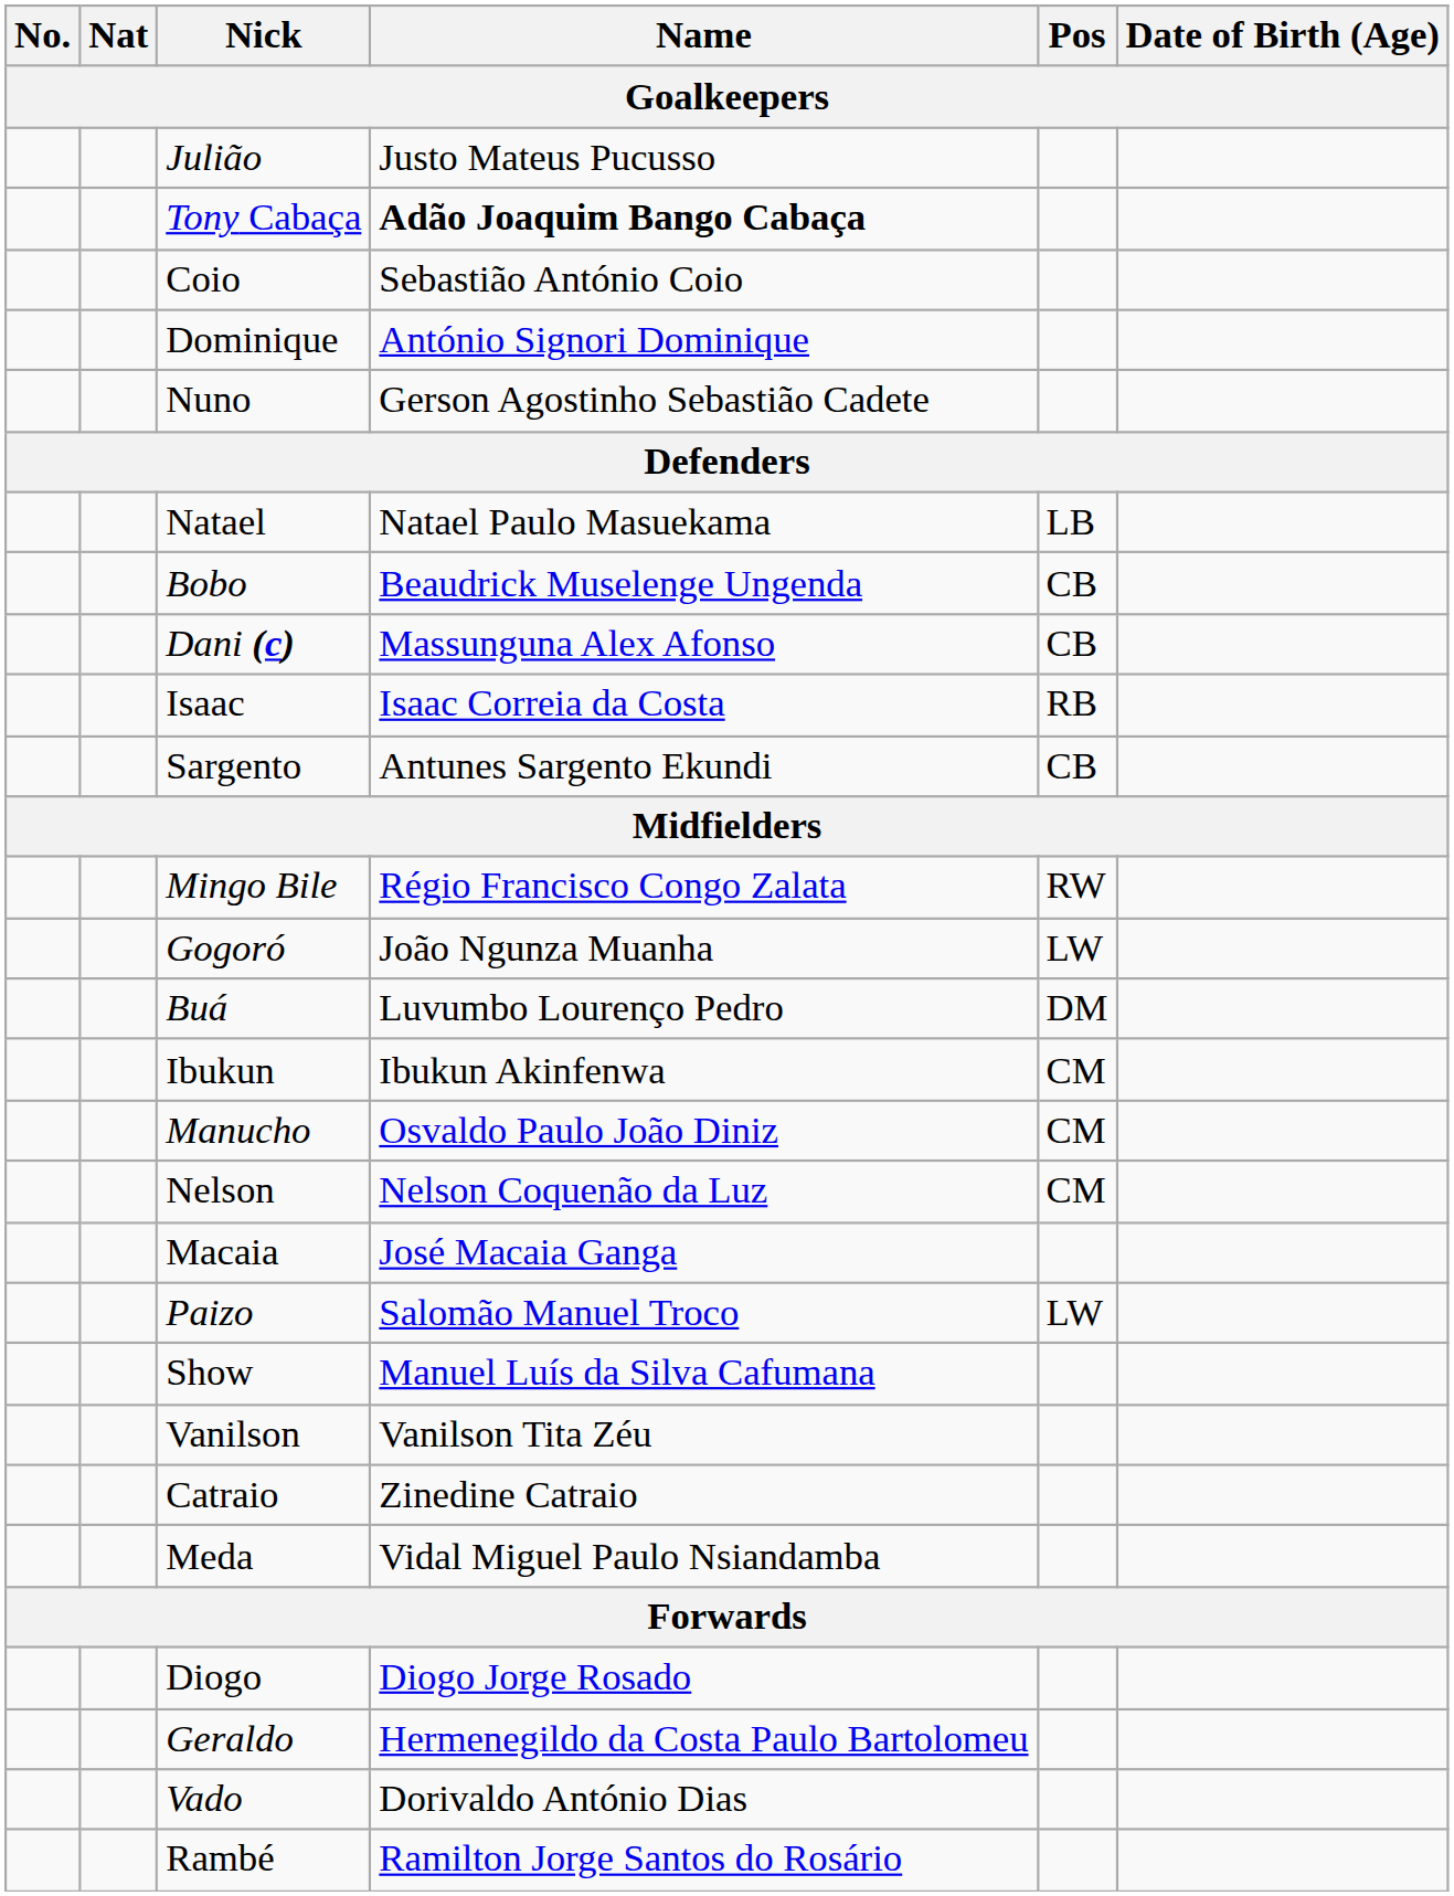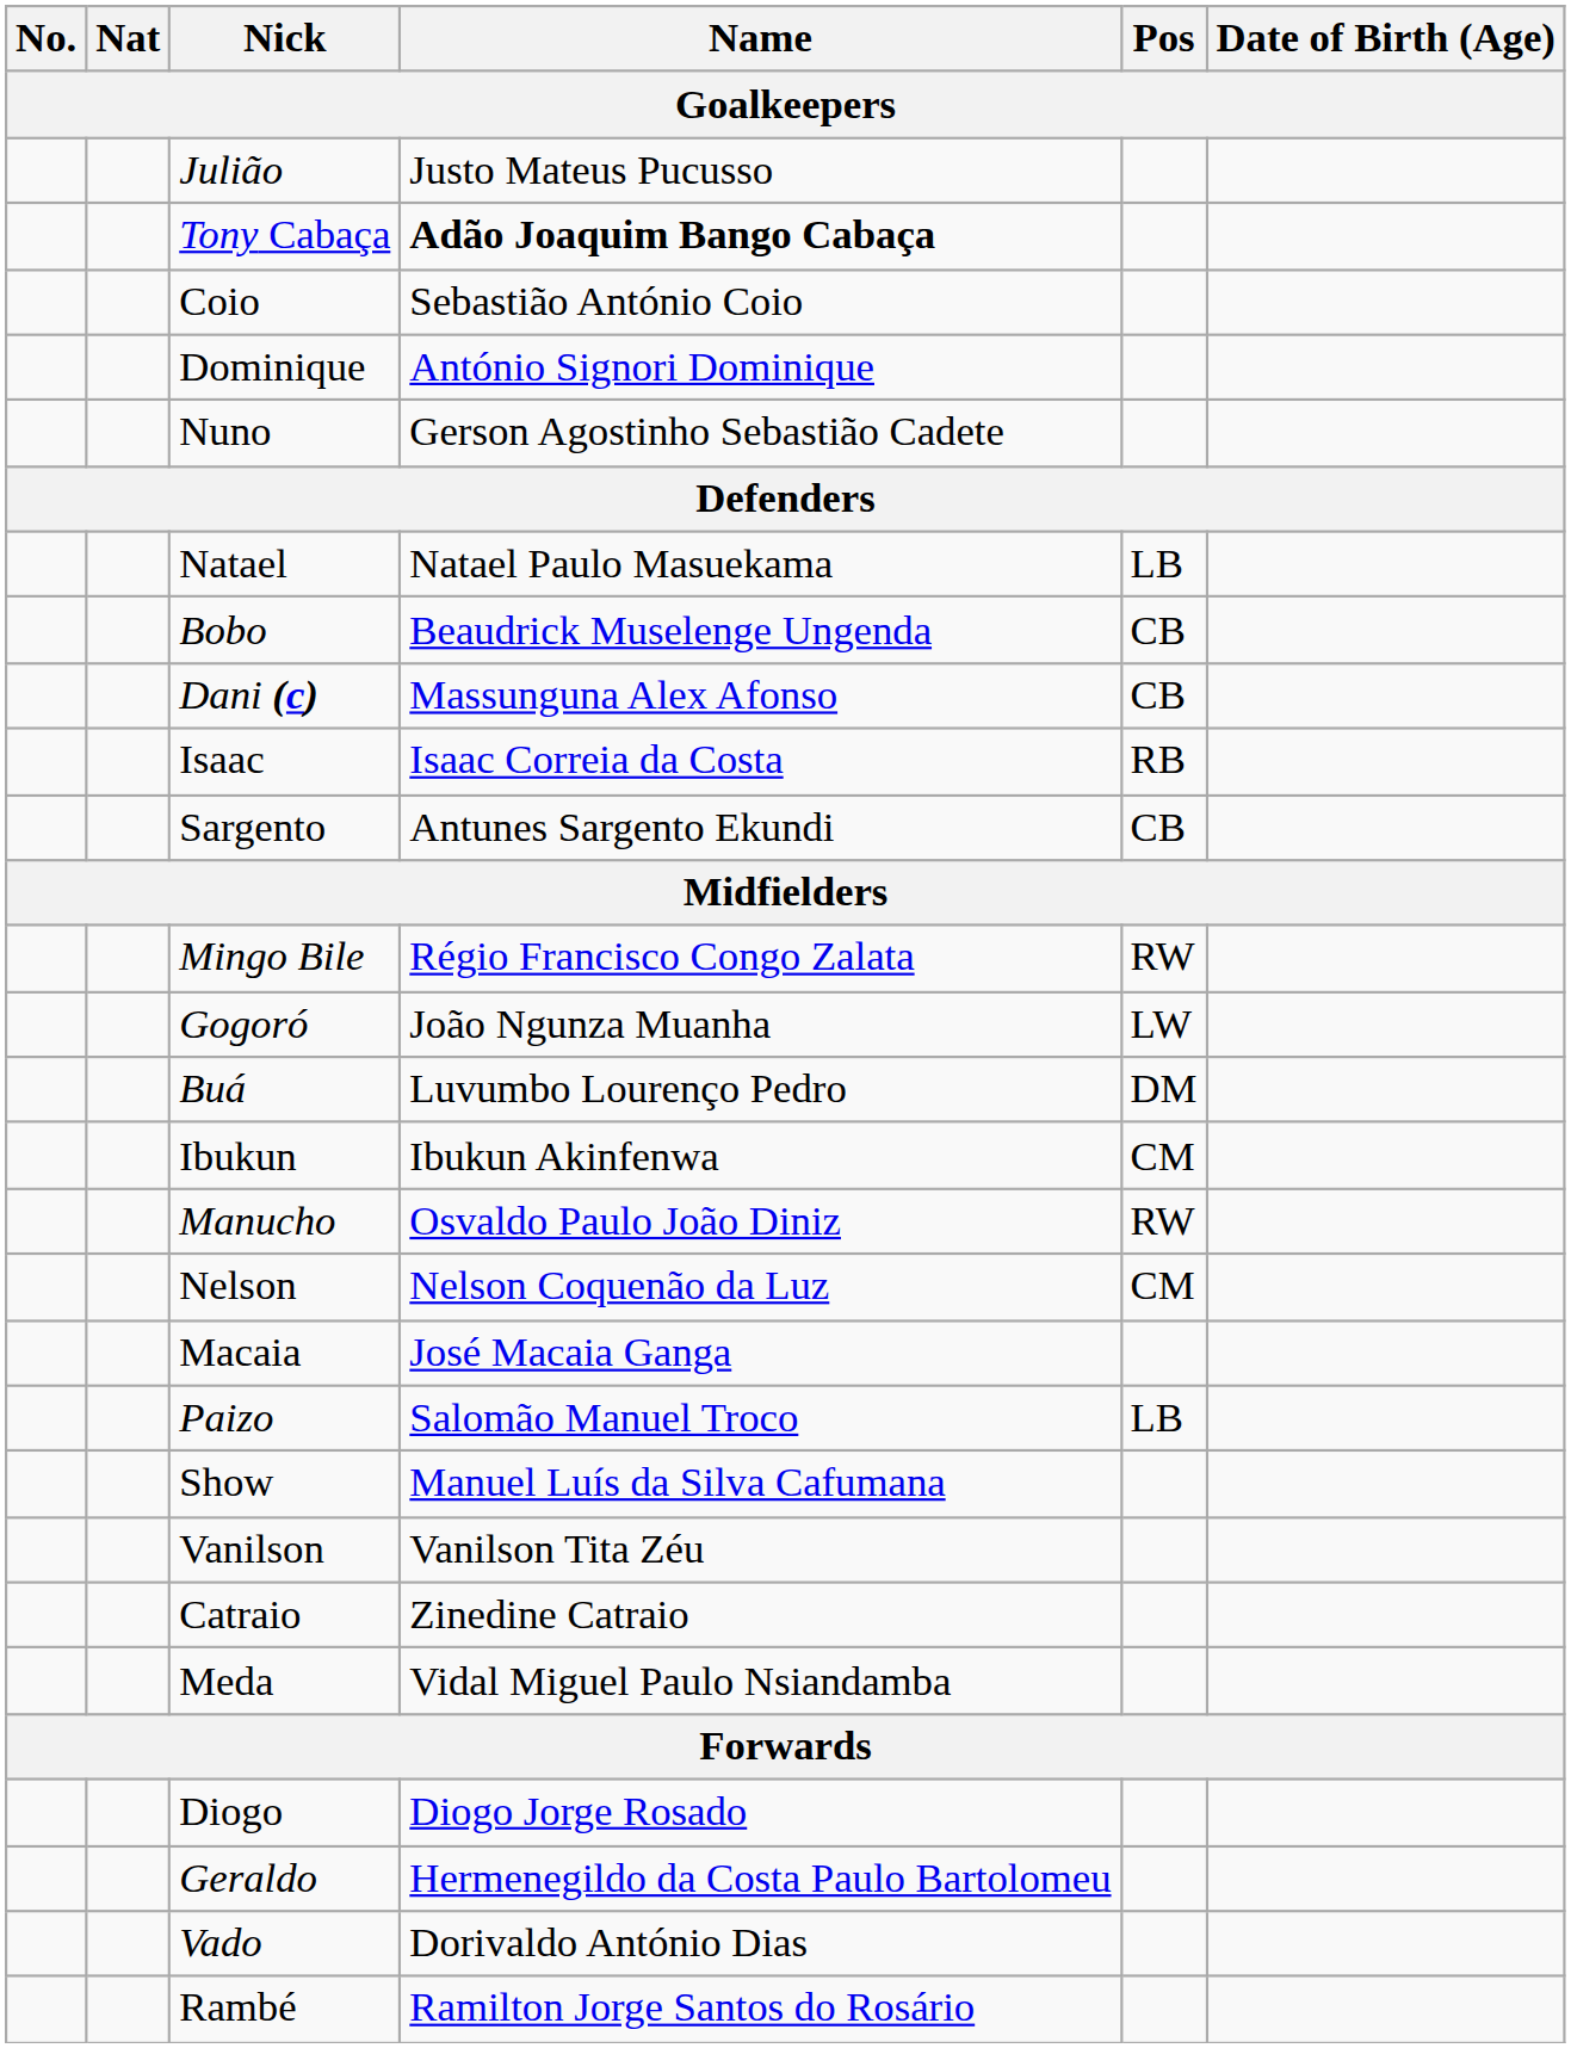 <table class="wikitable ve-ce-branchNode ve-ce-tableNode">
 <tr>
 <th>No.</th>
 <th>Nat</th>
 <th>Nick</th>
 <th>Name</th>
 <th>Pos</th>
 <th>Date of Birth (Age)</th>
 </tr>
 <tr>
 <th colspan="6">Goalkeepers</th>
 </tr>
 <tr>
 <td></td>
 <td></td>
 <td><em>Julião</em></td>
 <td>Justo Mateus Pucusso</td>
 <td></td>
 <td></td>
 </tr>
 <tr>
 <td></td>
 <td></td>
 <td><a href='#'><em>Tony</em> Cabaça</a></td>
 <td><strong>Adão Joaquim Bango Cabaça</strong></td>
 <td></td>
 <td></td>
 </tr>
 <tr>
 <td></td>
 <td></td>
 <td>Coio</td>
 <td>Sebastião António Coio</td>
 <td></td>
 <td></td>
 </tr>
 <tr>
 <td></td>
 <td></td>
 <td>Dominique</td>
 <td><a href='#'>António Signori Dominique</a></td>
 <td></td>
 <td></td>
 </tr>
 <tr>
 <td></td>
 <td></td>
 <td>Nuno</td>
 <td>Gerson Agostinho Sebastião Cadete</td>
 <td></td>
 <td></td>
 </tr>
 <tr>
 <th colspan="6">Defenders</th>
 </tr>
 <tr>
 <td></td>
 <td></td>
 <td>Natael</td>
 <td>Natael Paulo Masuekama</td>
 <td>LB</td>
 <td></td>
 </tr>
 <tr>
 <td></td>
 <td></td>
 <td><em>Bobo</em></td>
 <td><a href='#'>Beaudrick Muselenge Ungenda</a></td>
 <td>CB</td>
 <td></td>
 </tr>
 <tr>
 <td></td>
 <td></td>
 <td><em>Dani</em> <strong><em>(<a href='#'>c</a>)</em></strong></td>
 <td><a href='#'>Massunguna Alex Afonso</a></td>
 <td>CB</td>
 <td></td>
 </tr>
 <tr>
 <td></td>
 <td></td>
 <td>Isaac</td>
 <td><a href='#'>Isaac Correia da Costa</a></td>
 <td>RB</td>
 <td></td>
 </tr>
 <tr>
 <td></td>
 <td></td>
 <td>Sargento</td>
 <td>Antunes Sargento Ekundi</td>
 <td>CB</td>
 <td></td>
 </tr>
 <tr>
 <th colspan="6">Midfielders</th>
 </tr>
 <tr>
 <td></td>
 <td></td>
 <td><em>Mingo Bile</em></td>
 <td><a href='#'>Régio Francisco Congo Zalata</a></td>
 <td>RW</td>
 <td></td>
 </tr>
 <tr>
 <td></td>
 <td></td>
 <td><em>Gogoró</em></td>
 <td>João Ngunza Muanha</td>
 <td>LW</td>
 <td></td>
 </tr>
 <tr>
 <td></td>
 <td></td>
 <td><em>Buá</em></td>
 <td>Luvumbo Lourenço Pedro</td>
 <td>DM</td>
 <td></td>
 </tr>
 <tr>
 <td></td>
 <td></td>
 <td>Ibukun</td>
 <td>Ibukun Akinfenwa</td>
 <td>CM</td>
 <td></td>
 </tr>
 <tr>
 <td></td>
 <td></td>
 <td><em>Manucho</em></td>
 <td><a href='#'>Osvaldo Paulo João Diniz</a></td>
-<td>CM</td>
+<td>RW</td>
 <td></td>
 </tr>
 <tr>
 <td></td>
 <td></td>
 <td>Nelson</td>
 <td><a href='#'>Nelson Coquenão da Luz</a></td>
 <td>CM</td>
 <td></td>
 </tr>
 <tr>
 <td></td>
 <td></td>
 <td>Macaia</td>
 <td><a href='#'>José Macaia Ganga</a></td>
 <td></td>
 <td></td>
 </tr>
 <tr>
 <td></td>
 <td></td>
 <td><em>Paizo</em></td>
 <td><a href='#'>Salomão Manuel Troco</a></td>
-<td>LW</td>
+<td>LB</td>
 <td></td>
 </tr>
 <tr>
 <td></td>
 <td></td>
 <td>Show</td>
 <td><a href='#'>Manuel Luís da Silva Cafumana</a></td>
 <td></td>
 <td></td>
 </tr>
 <tr>
 <td></td>
 <td></td>
 <td>Vanilson</td>
 <td>Vanilson Tita Zéu</td>
 <td></td>
 <td></td>
 </tr>
 <tr>
 <td></td>
 <td></td>
 <td>Catraio</td>
 <td>Zinedine Catraio</td>
 <td></td>
 <td></td>
 </tr>
 <tr>
 <td></td>
 <td></td>
 <td>Meda</td>
 <td>Vidal Miguel Paulo Nsiandamba</td>
 <td></td>
 <td></td>
 </tr>
 <tr>
 <th colspan="6">Forwards</th>
 </tr>
 <tr>
 <td></td>
 <td></td>
 <td>Diogo</td>
 <td><a href='#'>Diogo Jorge Rosado</a></td>
 <td></td>
 <td></td>
 </tr>
 <tr>
 <td></td>
 <td></td>
 <td><em>Geraldo</em></td>
 <td><a href='#'>Hermenegildo da Costa Paulo Bartolomeu</a></td>
 <td></td>
 <td></td>
 </tr>
 <tr>
 <td></td>
 <td></td>
 <td><em>Vado</em></td>
 <td>Dorivaldo António Dias</td>
 <td></td>
 <td></td>
 </tr>
 <tr>
 <td></td>
 <td></td>
 <td>Rambé</td>
 <td><a href='#'>Ramilton Jorge Santos do Rosário</a></td>
 <td></td>
 <td></td>
 </tr>
 </table>
